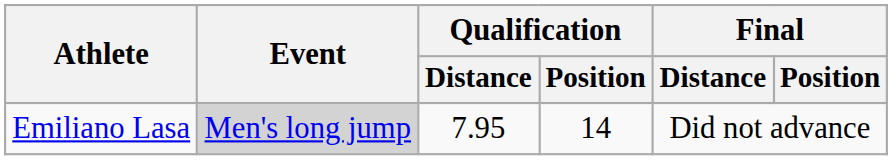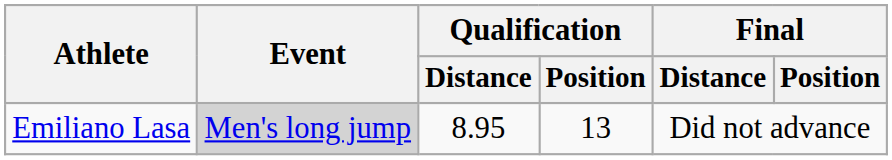 <table class=wikitable style="font-size:90%">
 <tr>
 <th rowspan="2">Athlete</th>
 <th rowspan="2">Event</th>
 <th colspan="2">Qualification</th>
 <th colspan="2">Final</th>
 </tr>
 <tr style="font-size:95%">
 <th>Distance</th>
 <th>Position</th>
 <th>Distance</th>
 <th>Position</th>
 </tr>
 <tr align=center>
 <td align=left><a href='#'>Emiliano Lasa</a></td>
 <td align=left style="background: lightgrey;"><a href='#'>Men's long jump</a></td>
-<td>7.95</td>
-<td>14</td>
+<td>8.95</td>
+<td>13</td>
 <td colspan="2">Did not advance</td>
 </tr>
 </table>
